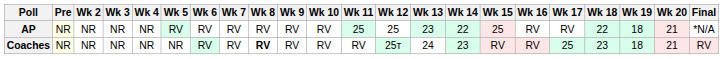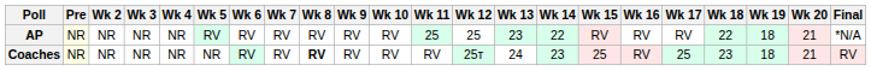 <table class="wikitable" style="white-space:nowrap;text-align:center;">
 <tr>
 <th>Poll</th>
 <th>Pre</th>
 <th>Wk 2</th>
 <th>Wk 3</th>
 <th>Wk 4</th>
 <th>Wk 5</th>
 <th>Wk 6</th>
 <th>Wk 7</th>
 <th>Wk 8</th>
 <th>Wk 9</th>
 <th>Wk 10</th>
 <th>Wk 11</th>
 <th>Wk 12</th>
 <th>Wk 13</th>
 <th>Wk 14</th>
 <th>Wk 15</th>
 <th>Wk 16</th>
 <th>Wk 17</th>
 <th>Wk 18</th>
 <th>Wk 19</th>
 <th>Wk 20</th>
 <th>Final</th>
 </tr>
 <tr>
 <th>AP</th>
 <td style="background:#FFFFE6;">NR</td>
 <td style="background:#FFFF;">NR</td>
 <td style="background:#FFF;">NR</td>
 <td style="background:#FFF;">NR</td>
 <td style="background:#D8FFEB;">RV</td>
 <td style="background:#FFF;">RV</td>
 <td style="background:#FFF;">RV</td>
 <td style="background:#FFF;">RV</td>
 <td style="background:#FFF;">RV</td>
 <td style="background:#FFF;">RV</td>
 <td style="background: #D8FFEB;">25</td>
 <td style="background:#FFF;">25</td>
 <td style="background:#D8FFEB;">23</td>
 <td style="background:#D8FFEB;">22</td>
-<td style="background:#FFE6E6;">25</td>
+<td style="background:#FFE6E6;">RV</td>
 <td style="background:#FFF;">RV</td>
 <td style="background:#FFF;">RV</td>
 <td style="background:#D8FFEB;">22</td>
 <td style="background:#D8FFEB;">18</td>
 <td style="background:#FFE6E6;">21</td>
 <td style="background:#FFF;">*N/A</td>
 </tr>
 <tr>
 <th>Coaches</th>
 <td style="background:#FFFFE6;">NR</td>
 <td style="background:#FFF;">NR</td>
 <td style="background:#FFF;">NR</td>
 <td style="background:#FFF;">NR</td>
 <td style="background:#FFF;">NR</td>
 <td style="background:#D8FFEB;">RV</td>
 <td style="background:#FFF;">RV</td>
 <td style="background:#FFF;"><strong>RV</strong></td>
 <td style="background:#FFF;">RV</td>
 <td style="background:#FFF;">RV</td>
 <td style="background:#FFF;">RV</td>
 <td style="background:#D8FFEB;">25т</td>
 <td style="background:#FFF;">24</td>
 <td style="background:#D8FFEB;">23</td>
-<td style="background:#FFE6E6;">RV</td>
+<td style="background:#FFE6E6;">25</td>
 <td style="background:#FFE6E6;">RV</td>
 <td style="background:#D8FFEB;">25</td>
 <td style="background:#D8FFEB;">23</td>
 <td style="background:#D8FFEB;">18</td>
 <td style="background:#FFE6E6;">21</td>
 <td style="background:#FFE6E6;">RV</td>
 </tr>
 </table>
